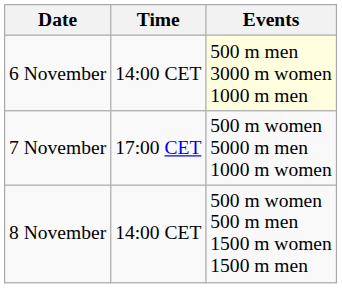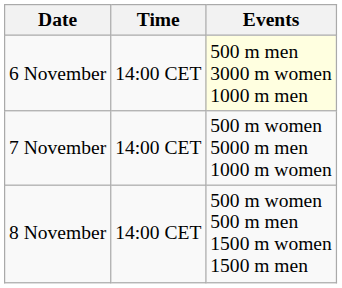 <table class="wikitable" border="1">
 <tr>
 <th>Date</th>
 <th>Time</th>
 <th>Events</th>
 </tr>
 <tr>
 <td>6 November</td>
 <td>14:00 CET</td>
 <td style="background: lightyellow;">500 m men<br>3000 m women<br>1000 m men</td>
 </tr>
 <tr>
 <td>7 November</td>
-<td>17:00 <a href='#'>CET</a></td>
+<td>14:00 CET</td>
 <td>500 m women<br>5000 m men<br>1000 m women</td>
 </tr>
 <tr>
 <td>8 November</td>
 <td>14:00 CET</td>
 <td>500 m women<br>500 m men<br>1500 m women<br>1500 m men</td>
 </tr>
 </table>
